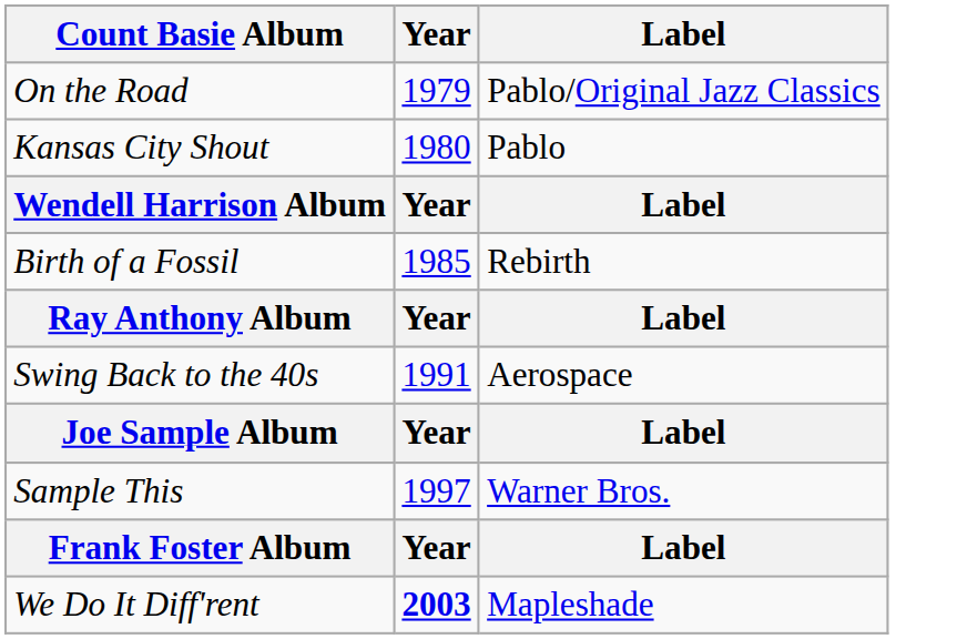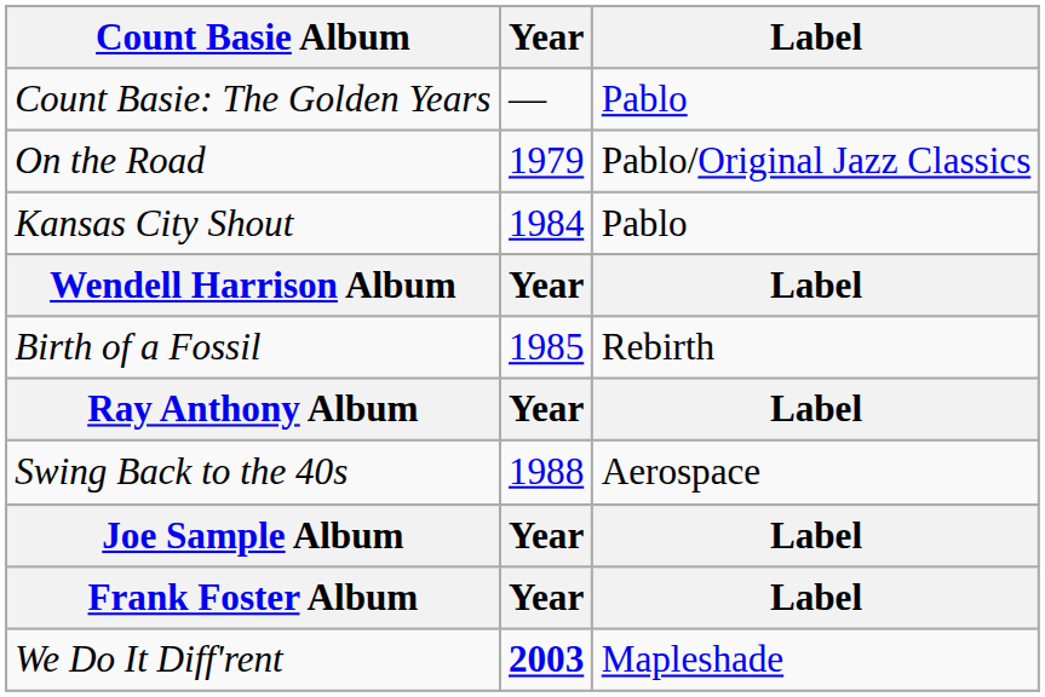 <table class="wikitable" style="font-size: 95%;">
 <tr>
 <th><a href='#'>Count Basie</a> Album</th>
 <th>Year</th>
 <th>Label</th>
+</tr>
+<tr>
+<td><em>Count Basie: The Golden Years</em></td>
+<td>—</td>
+<td><a href='#'>Pablo</a></td>
 </tr>
 <tr>
 <td><em>On the Road</em></td>
 <td><a href='#'>1979</a></td>
 <td>Pablo/<a href='#'>Original Jazz Classics</a></td>
 </tr>
 <tr>
 <td><em>Kansas City Shout</em></td>
-<td><a href='#'>1980</a></td>
+<td><a href='#'>1984</a></td>
 <td>Pablo</td>
 </tr>
 <tr>
 <th><a href='#'>Wendell Harrison</a> Album</th>
 <th>Year</th>
 <th>Label</th>
 </tr>
 <tr>
 <td><em>Birth of a Fossil</em></td>
 <td><a href='#'>1985</a></td>
 <td>Rebirth</td>
 </tr>
 <tr>
 <th><a href='#'>Ray Anthony</a> Album</th>
 <th>Year</th>
 <th>Label</th>
 </tr>
 <tr>
 <td><em>Swing Back to the 40s</em></td>
-<td><a href='#'>1991</a></td>
+<td><a href='#'>1988</a></td>
 <td>Aerospace</td>
 </tr>
 <tr>
 <th><a href='#'>Joe Sample</a> Album</th>
 <th>Year</th>
 <th>Label</th>
-</tr>
-<tr>
-<td><em>Sample This</em></td>
-<td><a href='#'>1997</a></td>
-<td><a href='#'>Warner Bros.</a></td>
 </tr>
 <tr>
 <th><a href='#'>Frank Foster</a> Album</th>
 <th>Year</th>
 <th>Label</th>
 </tr>
 <tr>
 <td><em>We Do It Diff'rent</em></td>
 <td><strong><a href='#'>2003</a></strong></td>
 <td><a href='#'>Mapleshade</a></td>
 </tr>
 </table>
